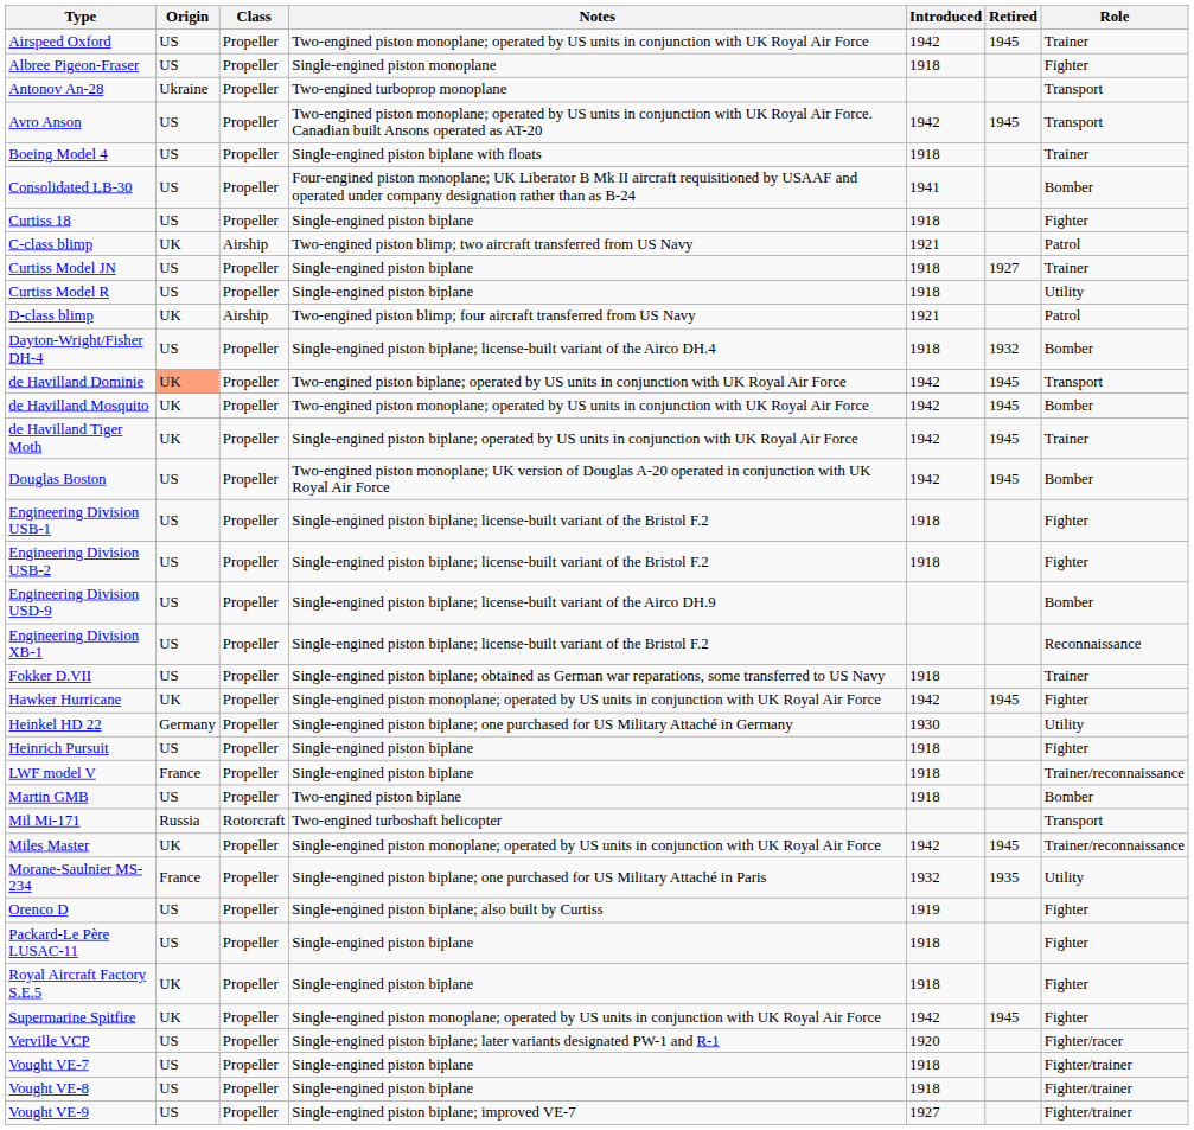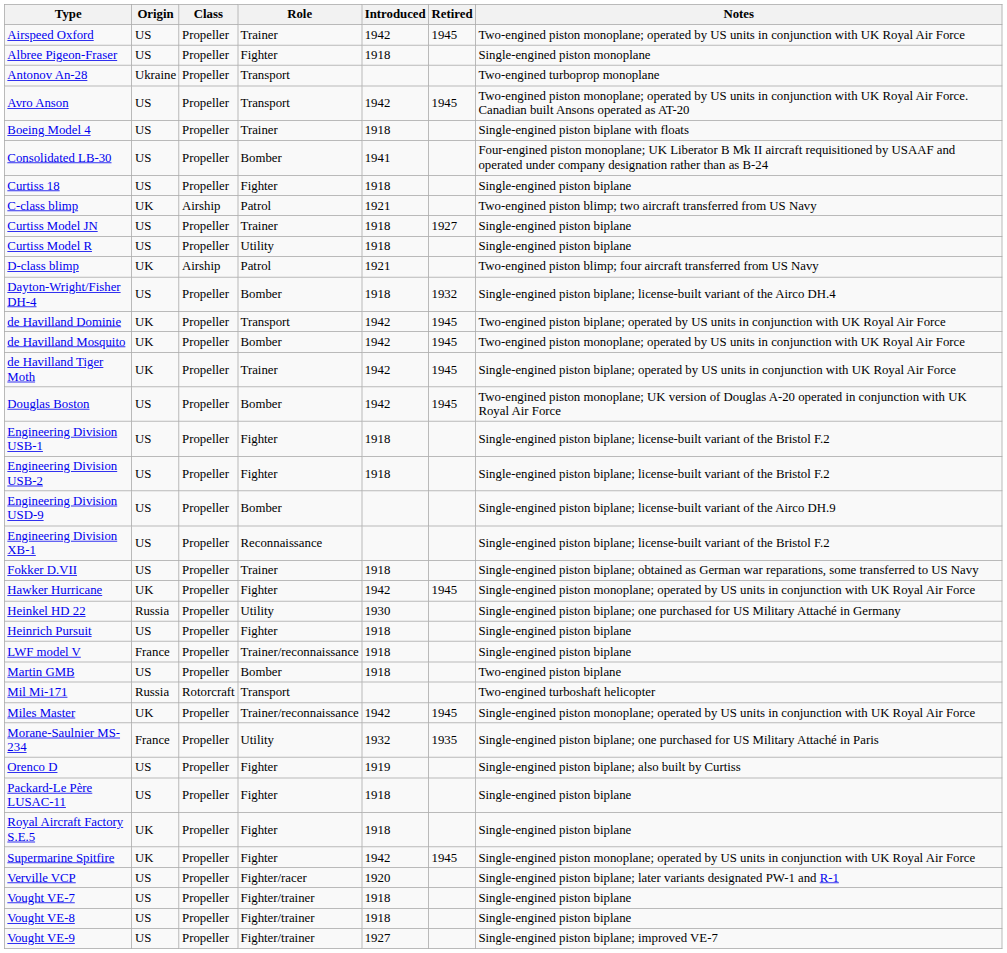 <table class="wikitable sortable">
 <tr>
 <th>Type</th>
 <th>Origin</th>
 <th>Class</th>
-<th>Notes</th>
+<th>Role</th>
 <th>Introduced</th>
 <th>Retired</th>
-<th>Role</th>
+<th>Notes</th>
 </tr>
 <tr>
 <td><a href='#'>Airspeed Oxford</a></td>
 <td>US</td>
 <td>Propeller</td>
-<td>Two-engined piston monoplane; operated by US units in conjunction with UK Royal Air Force</td>
+<td>Trainer</td>
 <td>1942</td>
 <td>1945</td>
-<td>Trainer</td>
+<td>Two-engined piston monoplane; operated by US units in conjunction with UK Royal Air Force</td>
 </tr>
 <tr>
 <td><a href='#'>Albree Pigeon-Fraser</a></td>
 <td>US</td>
 <td>Propeller</td>
-<td>Single-engined piston monoplane</td>
+<td>Fighter</td>
 <td>1918</td>
 <td></td>
-<td>Fighter</td>
+<td>Single-engined piston monoplane</td>
 </tr>
 <tr>
 <td><a href='#'>Antonov An-28</a></td>
 <td>Ukraine</td>
 <td>Propeller</td>
-<td>Two-engined turboprop monoplane</td>
+<td>Transport</td>
 <td></td>
 <td></td>
-<td>Transport</td>
+<td>Two-engined turboprop monoplane</td>
 </tr>
 <tr>
 <td><a href='#'>Avro Anson</a></td>
 <td>US</td>
 <td>Propeller</td>
-<td>Two-engined piston monoplane; operated by US units in conjunction with UK Royal Air Force. Canadian built Ansons operated as AT-20</td>
+<td>Transport</td>
 <td>1942</td>
 <td>1945</td>
-<td>Transport</td>
+<td>Two-engined piston monoplane; operated by US units in conjunction with UK Royal Air Force. Canadian built Ansons operated as AT-20</td>
 </tr>
 <tr>
 <td><a href='#'>Boeing Model 4</a></td>
 <td>US</td>
 <td>Propeller</td>
-<td>Single-engined piston biplane with floats</td>
+<td>Trainer</td>
 <td>1918</td>
 <td></td>
-<td>Trainer</td>
+<td>Single-engined piston biplane with floats</td>
 </tr>
 <tr>
 <td><a href='#'>Consolidated LB-30</a></td>
 <td>US</td>
 <td>Propeller</td>
-<td>Four-engined piston monoplane; UK Liberator B Mk II aircraft requisitioned by USAAF and operated under company designation rather than as B-24</td>
+<td>Bomber</td>
 <td>1941</td>
 <td></td>
-<td>Bomber</td>
+<td>Four-engined piston monoplane; UK Liberator B Mk II aircraft requisitioned by USAAF and operated under company designation rather than as B-24</td>
 </tr>
 <tr>
 <td><a href='#'>Curtiss 18</a></td>
 <td>US</td>
 <td>Propeller</td>
-<td>Single-engined piston biplane</td>
+<td>Fighter</td>
 <td>1918</td>
 <td></td>
-<td>Fighter</td>
+<td>Single-engined piston biplane</td>
 </tr>
 <tr>
 <td><a href='#'>C-class blimp</a></td>
 <td>UK</td>
 <td>Airship</td>
-<td>Two-engined piston blimp; two aircraft transferred from US Navy</td>
+<td>Patrol</td>
 <td>1921</td>
 <td></td>
-<td>Patrol</td>
+<td>Two-engined piston blimp; two aircraft transferred from US Navy</td>
 </tr>
 <tr>
 <td><a href='#'>Curtiss Model JN</a></td>
 <td>US</td>
 <td>Propeller</td>
-<td>Single-engined piston biplane</td>
+<td>Trainer</td>
 <td>1918</td>
 <td>1927</td>
-<td>Trainer</td>
+<td>Single-engined piston biplane</td>
 </tr>
 <tr>
 <td><a href='#'>Curtiss Model R</a></td>
 <td>US</td>
 <td>Propeller</td>
-<td>Single-engined piston biplane</td>
+<td>Utility</td>
 <td>1918</td>
 <td></td>
-<td>Utility</td>
+<td>Single-engined piston biplane</td>
 </tr>
 <tr>
 <td><a href='#'>D-class blimp</a></td>
 <td>UK</td>
 <td>Airship</td>
-<td>Two-engined piston blimp; four aircraft transferred from US Navy</td>
+<td>Patrol</td>
 <td>1921</td>
 <td></td>
-<td>Patrol</td>
+<td>Two-engined piston blimp; four aircraft transferred from US Navy</td>
 </tr>
 <tr>
 <td><a href='#'>Dayton-Wright/Fisher DH-4</a></td>
 <td>US</td>
 <td>Propeller</td>
-<td>Single-engined piston biplane; license-built variant of the Airco DH.4</td>
+<td>Bomber</td>
 <td>1918</td>
 <td>1932</td>
-<td>Bomber</td>
+<td>Single-engined piston biplane; license-built variant of the Airco DH.4</td>
 </tr>
 <tr>
 <td><a href='#'>de Havilland Dominie</a></td>
-<td style="background: lightsalmon;">UK</td>
+<td>UK</td>
 <td>Propeller</td>
-<td>Two-engined piston biplane; operated by US units in conjunction with UK Royal Air Force</td>
+<td>Transport</td>
 <td>1942</td>
 <td>1945</td>
-<td>Transport</td>
+<td>Two-engined piston biplane; operated by US units in conjunction with UK Royal Air Force</td>
 </tr>
 <tr>
 <td><a href='#'>de Havilland Mosquito</a></td>
 <td>UK</td>
 <td>Propeller</td>
-<td>Two-engined piston monoplane; operated by US units in conjunction with UK Royal Air Force</td>
+<td>Bomber</td>
 <td>1942</td>
 <td>1945</td>
-<td>Bomber</td>
+<td>Two-engined piston monoplane; operated by US units in conjunction with UK Royal Air Force</td>
 </tr>
 <tr>
 <td><a href='#'>de Havilland Tiger Moth</a></td>
 <td>UK</td>
 <td>Propeller</td>
-<td>Single-engined piston biplane; operated by US units in conjunction with UK Royal Air Force</td>
+<td>Trainer</td>
 <td>1942</td>
 <td>1945</td>
-<td>Trainer</td>
+<td>Single-engined piston biplane; operated by US units in conjunction with UK Royal Air Force</td>
 </tr>
 <tr>
 <td><a href='#'>Douglas Boston</a></td>
 <td>US</td>
 <td>Propeller</td>
-<td>Two-engined piston monoplane; UK version of Douglas A-20 operated in conjunction with UK Royal Air Force</td>
+<td>Bomber</td>
 <td>1942</td>
 <td>1945</td>
-<td>Bomber</td>
+<td>Two-engined piston monoplane; UK version of Douglas A-20 operated in conjunction with UK Royal Air Force</td>
 </tr>
 <tr>
 <td><a href='#'>Engineering Division USB-1</a></td>
 <td>US</td>
 <td>Propeller</td>
-<td>Single-engined piston biplane; license-built variant of the Bristol F.2</td>
+<td>Fighter</td>
 <td>1918</td>
 <td></td>
-<td>Fighter</td>
+<td>Single-engined piston biplane; license-built variant of the Bristol F.2</td>
 </tr>
 <tr>
 <td><a href='#'>Engineering Division USB-2</a></td>
 <td>US</td>
 <td>Propeller</td>
-<td>Single-engined piston biplane; license-built variant of the Bristol F.2</td>
+<td>Fighter</td>
 <td>1918</td>
 <td></td>
-<td>Fighter</td>
+<td>Single-engined piston biplane; license-built variant of the Bristol F.2</td>
 </tr>
 <tr>
 <td><a href='#'>Engineering Division USD-9</a></td>
 <td>US</td>
 <td>Propeller</td>
-<td>Single-engined piston biplane; license-built variant of the Airco DH.9</td>
+<td>Bomber</td>
 <td></td>
 <td></td>
-<td>Bomber</td>
+<td>Single-engined piston biplane; license-built variant of the Airco DH.9</td>
 </tr>
 <tr>
 <td><a href='#'>Engineering Division XB-1</a></td>
 <td>US</td>
 <td>Propeller</td>
-<td>Single-engined piston biplane; license-built variant of the Bristol F.2</td>
+<td>Reconnaissance</td>
 <td></td>
 <td></td>
-<td>Reconnaissance</td>
+<td>Single-engined piston biplane; license-built variant of the Bristol F.2</td>
 </tr>
 <tr>
 <td><a href='#'>Fokker D.VII</a></td>
 <td>US</td>
 <td>Propeller</td>
-<td>Single-engined piston biplane; obtained as German war reparations, some transferred to US Navy</td>
+<td>Trainer</td>
 <td>1918</td>
 <td></td>
-<td>Trainer</td>
+<td>Single-engined piston biplane; obtained as German war reparations, some transferred to US Navy</td>
 </tr>
 <tr>
 <td><a href='#'>Hawker Hurricane</a></td>
 <td>UK</td>
 <td>Propeller</td>
-<td>Single-engined piston monoplane; operated by US units in conjunction with UK Royal Air Force</td>
+<td>Fighter</td>
 <td>1942</td>
 <td>1945</td>
-<td>Fighter</td>
+<td>Single-engined piston monoplane; operated by US units in conjunction with UK Royal Air Force</td>
 </tr>
 <tr>
 <td><a href='#'>Heinkel HD 22</a></td>
-<td>Germany</td>
+<td>Russia</td>
 <td>Propeller</td>
-<td>Single-engined piston biplane; one purchased for US Military Attaché in Germany</td>
+<td>Utility</td>
 <td>1930</td>
 <td></td>
-<td>Utility</td>
+<td>Single-engined piston biplane; one purchased for US Military Attaché in Germany</td>
 </tr>
 <tr>
 <td><a href='#'>Heinrich Pursuit</a></td>
 <td>US</td>
 <td>Propeller</td>
-<td>Single-engined piston biplane</td>
+<td>Fighter</td>
 <td>1918</td>
 <td></td>
-<td>Fighter</td>
+<td>Single-engined piston biplane</td>
 </tr>
 <tr>
 <td><a href='#'>LWF model V</a></td>
 <td>France</td>
 <td>Propeller</td>
-<td>Single-engined piston biplane</td>
+<td>Trainer/reconnaissance</td>
 <td>1918</td>
 <td></td>
-<td>Trainer/reconnaissance</td>
+<td>Single-engined piston biplane</td>
 </tr>
 <tr>
 <td><a href='#'>Martin GMB</a></td>
 <td>US</td>
 <td>Propeller</td>
-<td>Two-engined piston biplane</td>
+<td>Bomber</td>
 <td>1918</td>
 <td></td>
-<td>Bomber</td>
+<td>Two-engined piston biplane</td>
 </tr>
 <tr>
 <td><a href='#'>Mil Mi-171</a></td>
 <td>Russia</td>
 <td>Rotorcraft</td>
-<td>Two-engined turboshaft helicopter</td>
+<td>Transport</td>
 <td></td>
 <td></td>
-<td>Transport</td>
+<td>Two-engined turboshaft helicopter</td>
 </tr>
 <tr>
 <td><a href='#'>Miles Master</a></td>
 <td>UK</td>
 <td>Propeller</td>
-<td>Single-engined piston monoplane; operated by US units in conjunction with UK Royal Air Force</td>
+<td>Trainer/reconnaissance</td>
 <td>1942</td>
 <td>1945</td>
-<td>Trainer/reconnaissance</td>
+<td>Single-engined piston monoplane; operated by US units in conjunction with UK Royal Air Force</td>
 </tr>
 <tr>
 <td><a href='#'>Morane-Saulnier MS-234</a></td>
 <td>France</td>
 <td>Propeller</td>
-<td>Single-engined piston biplane; one purchased for US Military Attaché in Paris</td>
+<td>Utility</td>
 <td>1932</td>
 <td>1935</td>
-<td>Utility</td>
+<td>Single-engined piston biplane; one purchased for US Military Attaché in Paris</td>
 </tr>
 <tr>
 <td><a href='#'>Orenco D</a></td>
 <td>US</td>
 <td>Propeller</td>
-<td>Single-engined piston biplane; also built by Curtiss</td>
+<td>Fighter</td>
 <td>1919</td>
 <td></td>
-<td>Fighter</td>
+<td>Single-engined piston biplane; also built by Curtiss</td>
 </tr>
 <tr>
 <td><a href='#'>Packard-Le Père LUSAC-11</a></td>
 <td>US</td>
 <td>Propeller</td>
-<td>Single-engined piston biplane</td>
+<td>Fighter</td>
 <td>1918</td>
 <td></td>
-<td>Fighter</td>
+<td>Single-engined piston biplane</td>
 </tr>
 <tr>
 <td><a href='#'>Royal Aircraft Factory S.E.5</a></td>
 <td>UK</td>
 <td>Propeller</td>
-<td>Single-engined piston biplane</td>
+<td>Fighter</td>
 <td>1918</td>
 <td></td>
-<td>Fighter</td>
+<td>Single-engined piston biplane</td>
 </tr>
 <tr>
 <td><a href='#'>Supermarine Spitfire</a></td>
 <td>UK</td>
 <td>Propeller</td>
-<td>Single-engined piston monoplane; operated by US units in conjunction with UK Royal Air Force</td>
+<td>Fighter</td>
 <td>1942</td>
 <td>1945</td>
-<td>Fighter</td>
+<td>Single-engined piston monoplane; operated by US units in conjunction with UK Royal Air Force</td>
 </tr>
 <tr>
 <td><a href='#'>Verville VCP</a></td>
 <td>US</td>
 <td>Propeller</td>
-<td>Single-engined piston biplane; later variants designated PW-1 and <a href='#'>R-1</a></td>
+<td>Fighter/racer</td>
 <td>1920</td>
 <td></td>
-<td>Fighter/racer</td>
+<td>Single-engined piston biplane; later variants designated PW-1 and <a href='#'>R-1</a></td>
 </tr>
 <tr>
 <td><a href='#'>Vought VE-7</a></td>
 <td>US</td>
 <td>Propeller</td>
-<td>Single-engined piston biplane</td>
+<td>Fighter/trainer</td>
 <td>1918</td>
 <td></td>
-<td>Fighter/trainer</td>
+<td>Single-engined piston biplane</td>
 </tr>
 <tr>
 <td><a href='#'>Vought VE-8</a></td>
 <td>US</td>
 <td>Propeller</td>
-<td>Single-engined piston biplane</td>
+<td>Fighter/trainer</td>
 <td>1918</td>
 <td></td>
-<td>Fighter/trainer</td>
+<td>Single-engined piston biplane</td>
 </tr>
 <tr>
 <td><a href='#'>Vought VE-9</a></td>
 <td>US</td>
 <td>Propeller</td>
-<td>Single-engined piston biplane; improved VE-7</td>
+<td>Fighter/trainer</td>
 <td>1927</td>
 <td></td>
-<td>Fighter/trainer</td>
+<td>Single-engined piston biplane; improved VE-7</td>
 </tr>
 </table>
